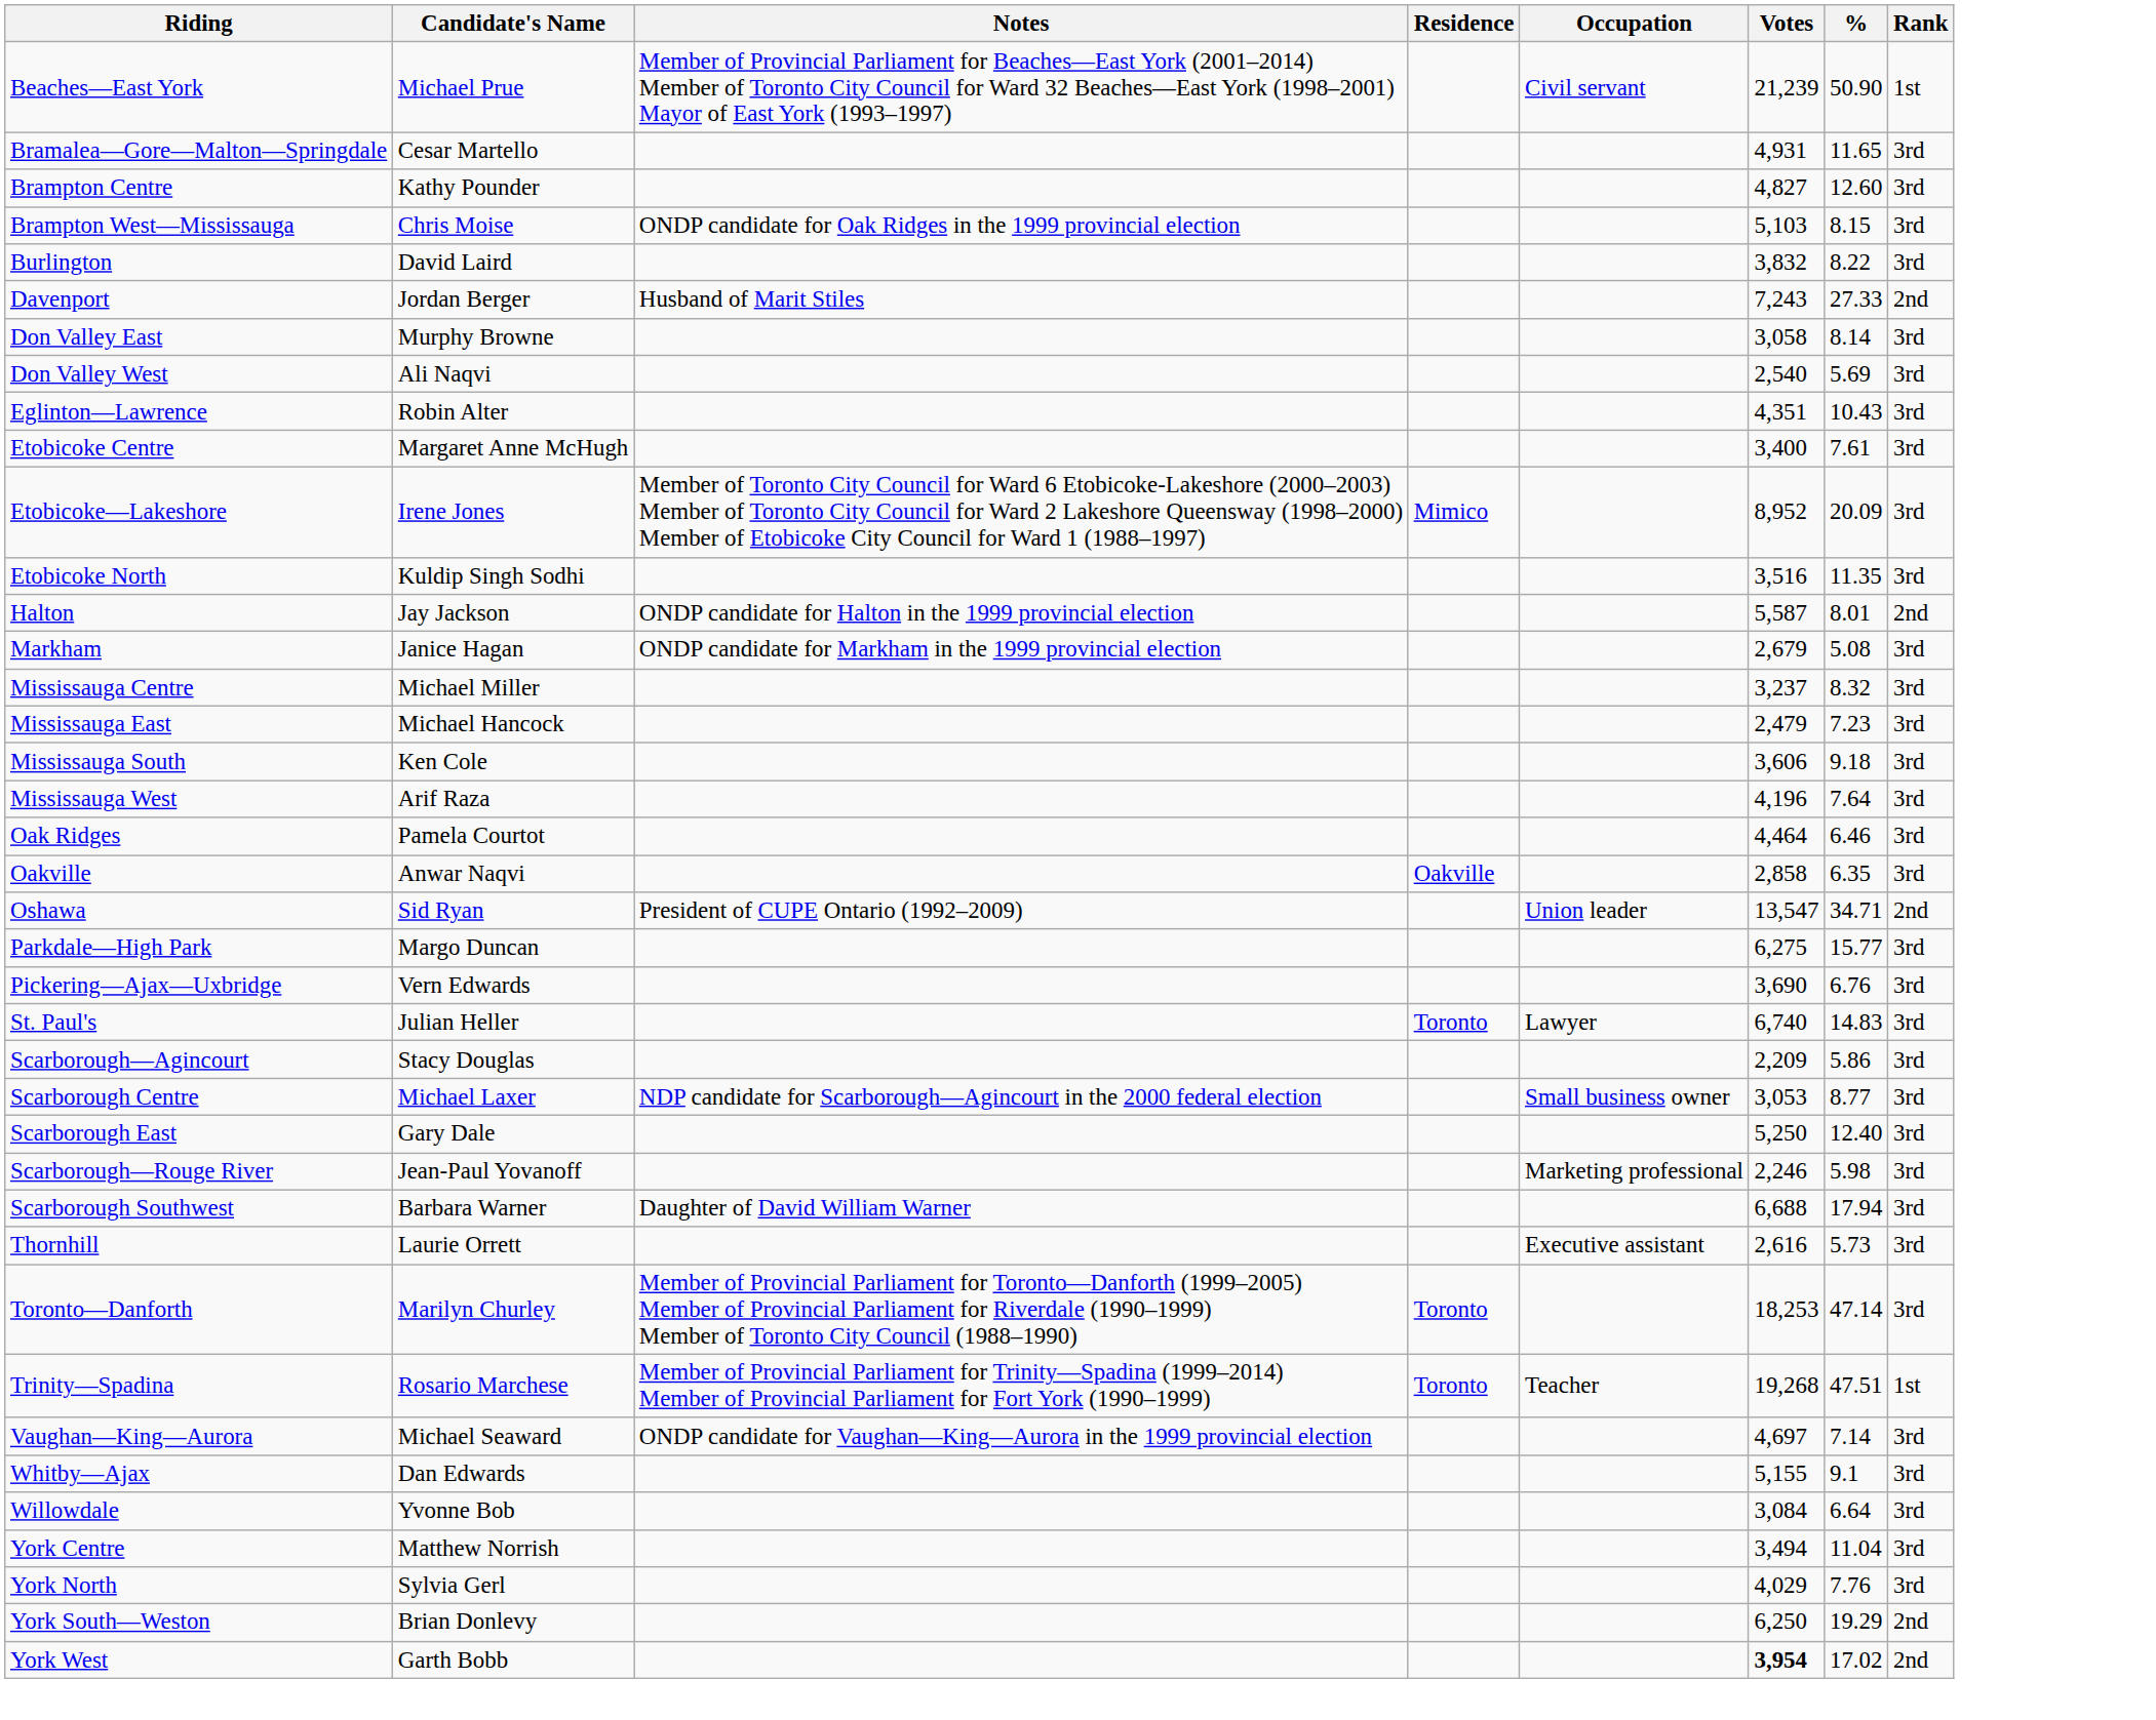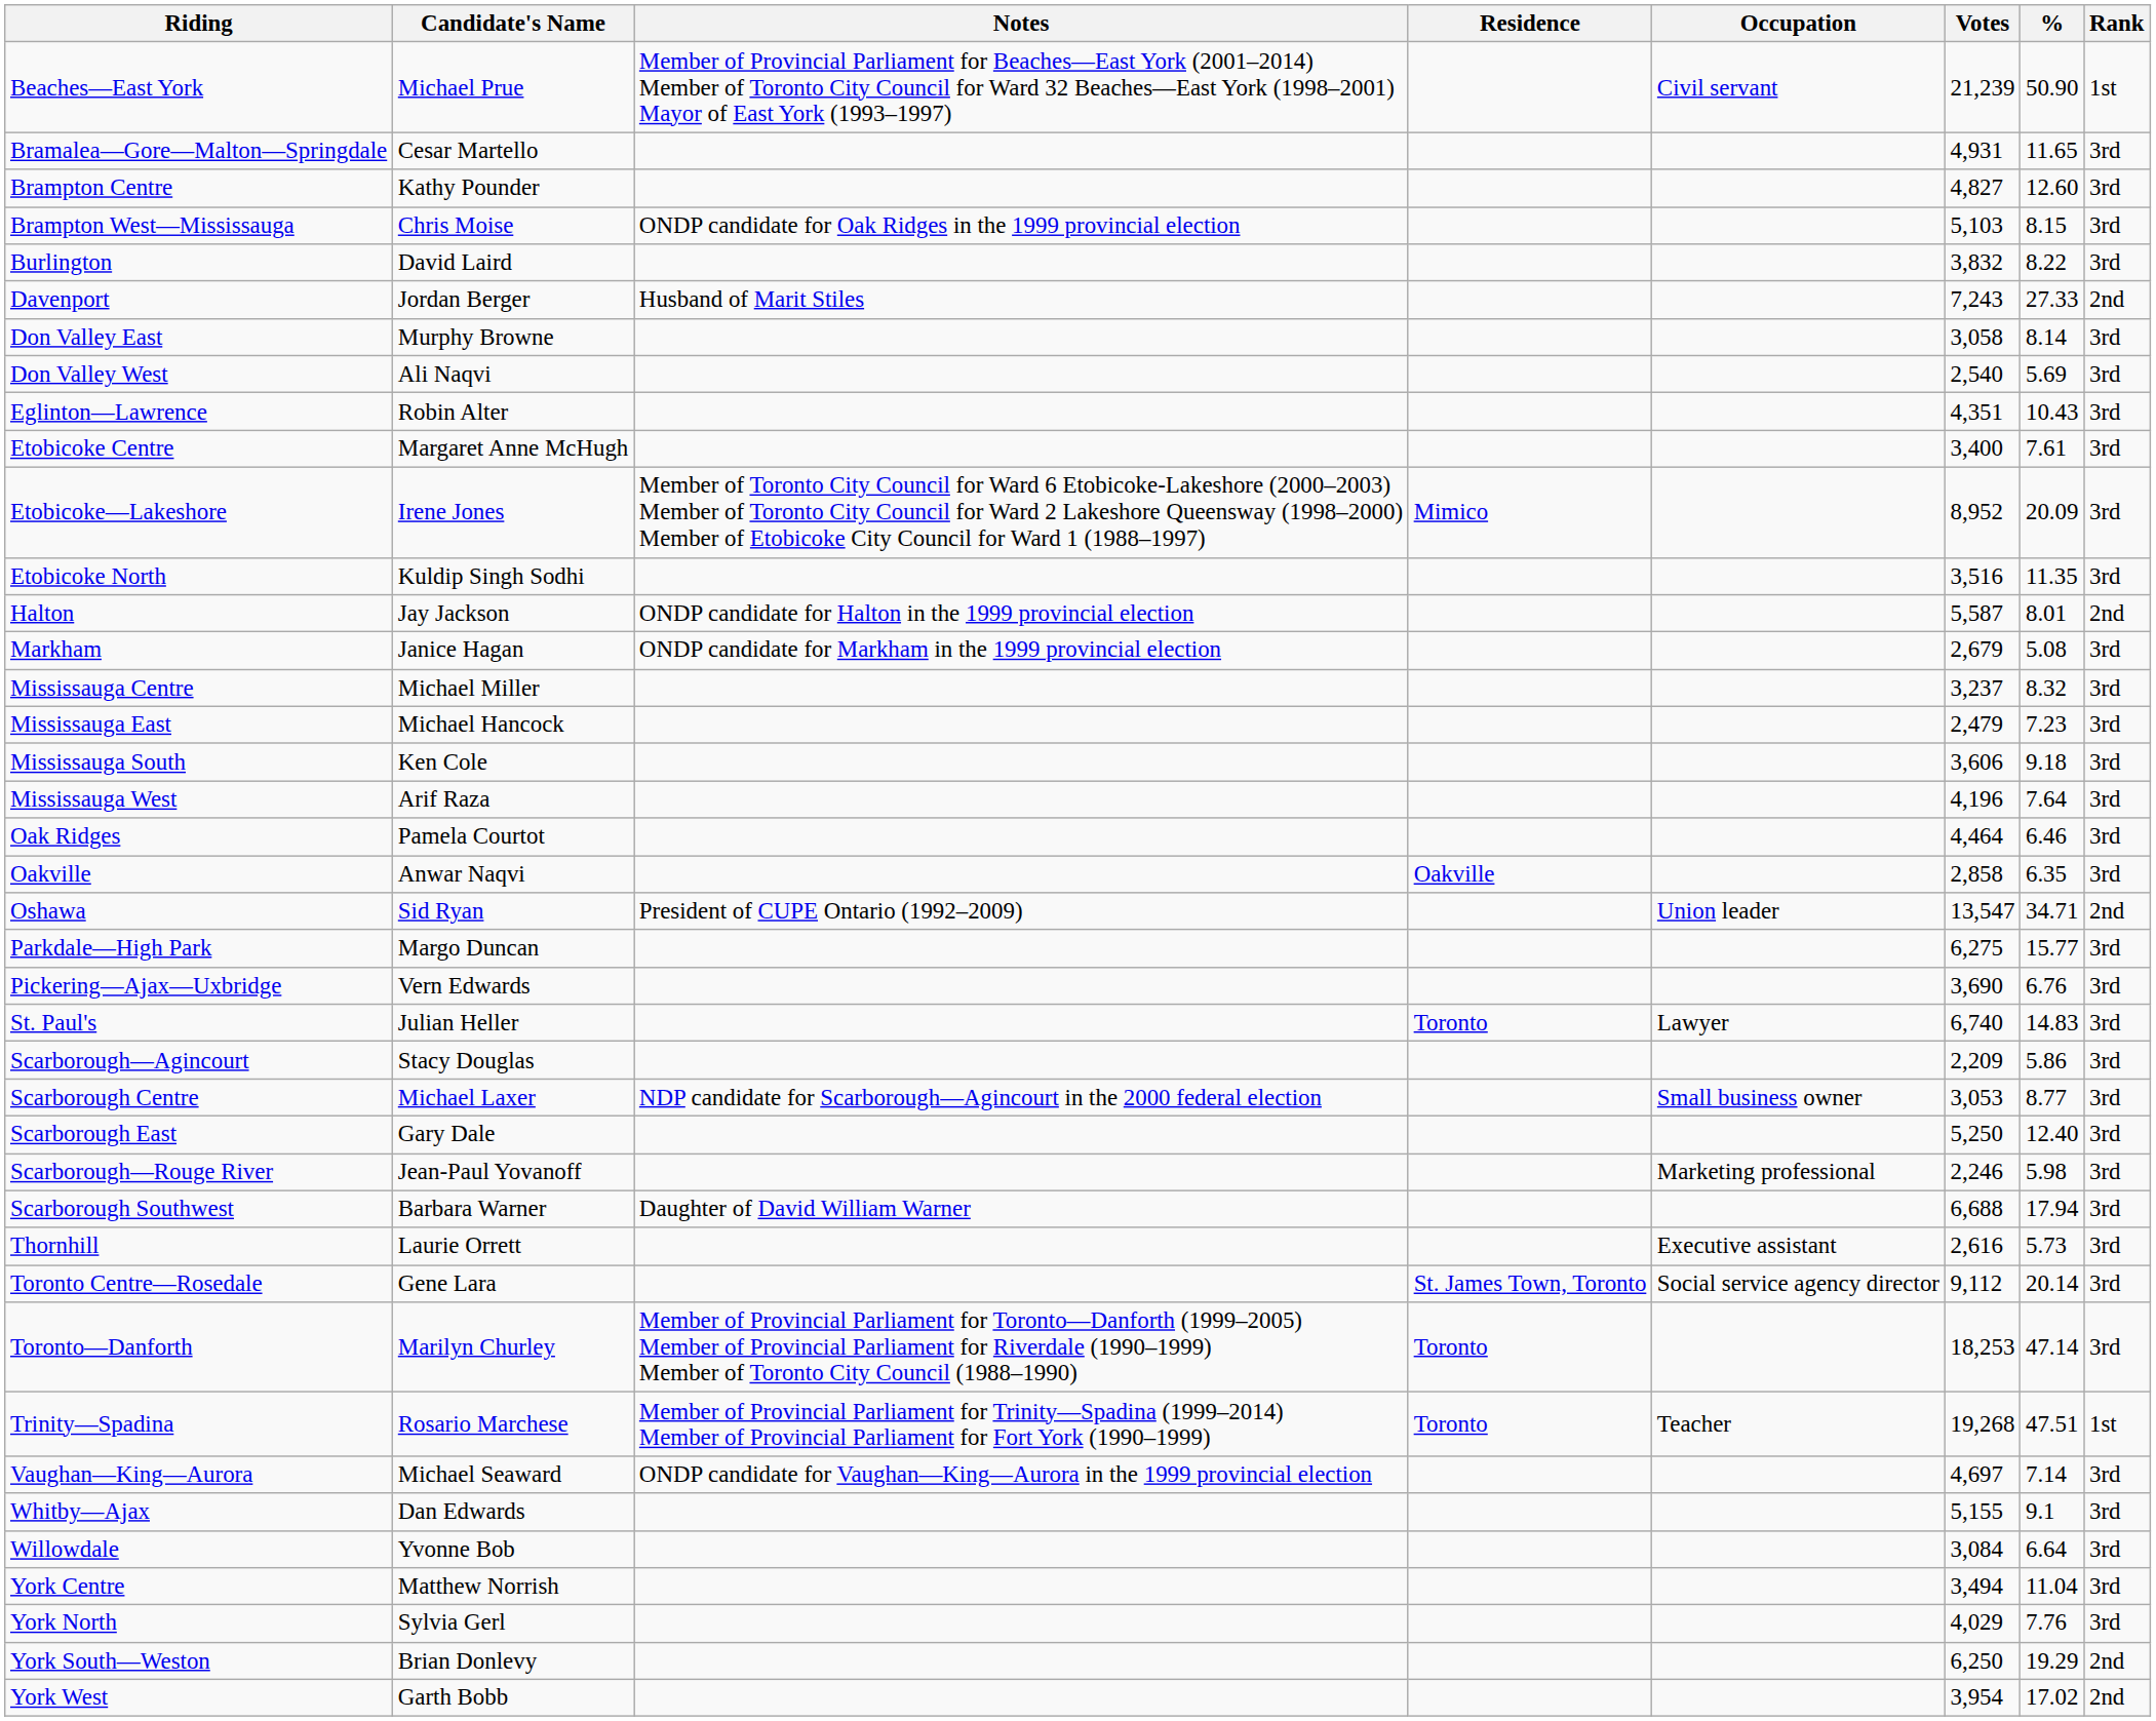 <table class="wikitable sortable">
 <tr>
 <th>Riding<br></th>
 <th>Candidate's Name</th>
 <th>Notes</th>
 <th>Residence</th>
 <th>Occupation</th>
 <th>Votes</th>
 <th>%</th>
 <th>Rank</th>
 </tr>
 <tr>
 <td><a href='#'>Beaches—East York</a></td>
 <td><a href='#'>Michael Prue</a></td>
 <td><a href='#'>Member of Provincial Parliament</a> for <a href='#'>Beaches—East York</a>  (2001–2014) <br> Member of <a href='#'>Toronto City Council</a> for Ward 32 Beaches—East York (1998–2001) <br> <a href='#'>Mayor</a> of <a href='#'>East York</a> (1993–1997)</td>
 <td></td>
 <td><a href='#'>Civil servant</a></td>
 <td>21,239</td>
 <td>50.90</td>
 <td>1st</td>
 </tr>
 <tr>
 <td><a href='#'>Bramalea—Gore—Malton—Springdale</a></td>
 <td>Cesar Martello</td>
 <td></td>
 <td></td>
 <td></td>
 <td>4,931</td>
 <td>11.65</td>
 <td>3rd</td>
 </tr>
 <tr>
 <td><a href='#'>Brampton Centre</a></td>
 <td>Kathy Pounder</td>
 <td></td>
 <td></td>
 <td></td>
 <td>4,827</td>
 <td>12.60</td>
 <td>3rd</td>
 </tr>
 <tr>
 <td><a href='#'>Brampton West—Mississauga</a></td>
 <td><a href='#'>Chris Moise</a></td>
 <td>ONDP candidate for <a href='#'>Oak Ridges</a> in the <a href='#'>1999 provincial election</a></td>
 <td></td>
 <td></td>
 <td>5,103</td>
 <td>8.15</td>
 <td>3rd</td>
 </tr>
 <tr>
 <td><a href='#'>Burlington</a></td>
 <td>David Laird</td>
 <td></td>
 <td></td>
 <td></td>
 <td>3,832</td>
 <td>8.22</td>
 <td>3rd</td>
 </tr>
 <tr>
 <td><a href='#'>Davenport</a></td>
 <td>Jordan Berger</td>
 <td>Husband of <a href='#'>Marit Stiles</a></td>
 <td></td>
 <td></td>
 <td>7,243</td>
 <td>27.33</td>
 <td>2nd</td>
 </tr>
 <tr>
 <td><a href='#'>Don Valley East</a></td>
 <td>Murphy Browne</td>
 <td></td>
 <td></td>
 <td></td>
 <td>3,058</td>
 <td>8.14</td>
 <td>3rd</td>
 </tr>
 <tr>
 <td><a href='#'>Don Valley West</a></td>
 <td>Ali Naqvi</td>
 <td></td>
 <td></td>
 <td></td>
 <td>2,540</td>
 <td>5.69</td>
 <td>3rd</td>
 </tr>
 <tr>
 <td><a href='#'>Eglinton—Lawrence</a></td>
 <td>Robin Alter</td>
 <td></td>
 <td></td>
 <td></td>
 <td>4,351</td>
 <td>10.43</td>
 <td>3rd</td>
 </tr>
 <tr>
 <td><a href='#'>Etobicoke Centre</a></td>
 <td>Margaret Anne McHugh</td>
 <td></td>
 <td></td>
 <td></td>
 <td>3,400</td>
 <td>7.61</td>
 <td>3rd</td>
 </tr>
 <tr>
 <td><a href='#'>Etobicoke—Lakeshore</a></td>
 <td><a href='#'>Irene Jones</a></td>
 <td>Member of <a href='#'>Toronto City Council</a> for Ward 6 Etobicoke-Lakeshore (2000–2003) <br> Member of <a href='#'>Toronto City Council</a> for Ward 2 Lakeshore Queensway (1998–2000) <br> Member of <a href='#'>Etobicoke</a> City Council for Ward 1 (1988–1997)</td>
 <td><a href='#'>Mimico</a></td>
 <td></td>
 <td>8,952</td>
 <td>20.09</td>
 <td>3rd</td>
 </tr>
 <tr>
 <td><a href='#'>Etobicoke North</a></td>
 <td>Kuldip Singh Sodhi</td>
 <td></td>
 <td></td>
 <td></td>
 <td>3,516</td>
 <td>11.35</td>
 <td>3rd</td>
 </tr>
 <tr>
 <td><a href='#'>Halton</a></td>
 <td>Jay Jackson</td>
 <td>ONDP candidate for <a href='#'>Halton</a> in the <a href='#'>1999 provincial election</a></td>
 <td></td>
 <td></td>
 <td>5,587</td>
 <td>8.01</td>
 <td>2nd</td>
 </tr>
 <tr>
 <td><a href='#'>Markham</a></td>
 <td>Janice Hagan</td>
 <td>ONDP candidate for <a href='#'>Markham</a> in the <a href='#'>1999 provincial election</a></td>
 <td></td>
 <td></td>
 <td>2,679</td>
 <td>5.08</td>
 <td>3rd</td>
 </tr>
 <tr>
 <td><a href='#'>Mississauga Centre</a></td>
 <td>Michael Miller</td>
 <td></td>
 <td></td>
 <td></td>
 <td>3,237</td>
 <td>8.32</td>
 <td>3rd</td>
 </tr>
 <tr>
 <td><a href='#'>Mississauga East</a></td>
 <td>Michael Hancock</td>
 <td></td>
 <td></td>
 <td></td>
 <td>2,479</td>
 <td>7.23</td>
 <td>3rd</td>
 </tr>
 <tr>
 <td><a href='#'>Mississauga South</a></td>
 <td>Ken Cole</td>
 <td></td>
 <td></td>
 <td></td>
 <td>3,606</td>
 <td>9.18</td>
 <td>3rd</td>
 </tr>
 <tr>
 <td><a href='#'>Mississauga West</a></td>
 <td>Arif Raza</td>
 <td></td>
 <td></td>
 <td></td>
 <td>4,196</td>
 <td>7.64</td>
 <td>3rd</td>
 </tr>
 <tr>
 <td><a href='#'>Oak Ridges</a></td>
 <td>Pamela Courtot</td>
 <td></td>
 <td></td>
 <td></td>
 <td>4,464</td>
 <td>6.46</td>
 <td>3rd</td>
 </tr>
 <tr>
 <td><a href='#'>Oakville</a></td>
 <td>Anwar Naqvi</td>
 <td></td>
 <td><a href='#'>Oakville</a></td>
 <td></td>
 <td>2,858</td>
 <td>6.35</td>
 <td>3rd</td>
 </tr>
 <tr>
 <td><a href='#'>Oshawa</a></td>
 <td><a href='#'>Sid Ryan</a></td>
 <td>President of <a href='#'>CUPE</a> Ontario (1992–2009)</td>
 <td></td>
 <td><a href='#'>Union</a> leader</td>
 <td>13,547</td>
 <td>34.71</td>
 <td>2nd</td>
 </tr>
 <tr>
 <td><a href='#'>Parkdale—High Park</a></td>
 <td>Margo Duncan</td>
 <td></td>
 <td></td>
 <td></td>
 <td>6,275</td>
 <td>15.77</td>
 <td>3rd</td>
 </tr>
 <tr>
 <td><a href='#'>Pickering—Ajax—Uxbridge</a></td>
 <td>Vern Edwards</td>
 <td></td>
 <td></td>
 <td></td>
 <td>3,690</td>
 <td>6.76</td>
 <td>3rd</td>
 </tr>
 <tr>
 <td><a href='#'>St. Paul's</a></td>
 <td>Julian Heller</td>
 <td></td>
 <td><a href='#'>Toronto</a></td>
 <td>Lawyer</td>
 <td>6,740</td>
 <td>14.83</td>
 <td>3rd</td>
 </tr>
 <tr>
 <td><a href='#'>Scarborough—Agincourt</a></td>
 <td>Stacy Douglas</td>
 <td></td>
 <td></td>
 <td></td>
 <td>2,209</td>
 <td>5.86</td>
 <td>3rd</td>
 </tr>
 <tr>
 <td><a href='#'>Scarborough Centre</a></td>
 <td><a href='#'>Michael Laxer</a></td>
 <td><a href='#'>NDP</a> candidate for <a href='#'>Scarborough—Agincourt</a> in the <a href='#'>2000 federal election</a></td>
 <td></td>
 <td><a href='#'>Small business</a> owner</td>
 <td>3,053</td>
 <td>8.77</td>
 <td>3rd</td>
 </tr>
 <tr>
 <td><a href='#'>Scarborough East</a></td>
 <td>Gary Dale</td>
 <td></td>
 <td></td>
 <td></td>
 <td>5,250</td>
 <td>12.40</td>
 <td>3rd</td>
 </tr>
 <tr>
 <td><a href='#'>Scarborough—Rouge River</a></td>
 <td>Jean-Paul Yovanoff</td>
 <td></td>
 <td></td>
 <td>Marketing professional</td>
 <td>2,246</td>
 <td>5.98</td>
 <td>3rd</td>
 </tr>
 <tr>
 <td><a href='#'>Scarborough Southwest</a></td>
 <td>Barbara Warner</td>
 <td>Daughter of <a href='#'>David William Warner</a></td>
 <td></td>
 <td></td>
 <td>6,688</td>
 <td>17.94</td>
 <td>3rd</td>
 </tr>
 <tr>
 <td><a href='#'>Thornhill</a></td>
 <td>Laurie Orrett</td>
 <td></td>
 <td></td>
 <td>Executive assistant</td>
 <td>2,616</td>
 <td>5.73</td>
 <td>3rd</td>
 </tr>
 <tr>
+<td><a href='#'>Toronto Centre—Rosedale</a></td>
+<td>Gene Lara</td>
+<td></td>
+<td><a href='#'>St. James Town, Toronto</a></td>
+<td>Social service agency director</td>
+<td>9,112</td>
+<td>20.14</td>
+<td>3rd</td>
+</tr>
+<tr>
 <td><a href='#'>Toronto—Danforth</a></td>
 <td><a href='#'>Marilyn Churley</a></td>
 <td><a href='#'>Member of Provincial Parliament</a> for <a href='#'>Toronto—Danforth</a> (1999–2005) <br> <a href='#'>Member of Provincial Parliament</a> for <a href='#'>Riverdale</a> (1990–1999) <br> Member of <a href='#'>Toronto City Council</a> (1988–1990)</td>
 <td><a href='#'>Toronto</a></td>
 <td></td>
 <td>18,253</td>
 <td>47.14</td>
 <td>3rd</td>
 </tr>
 <tr>
 <td><a href='#'>Trinity—Spadina</a></td>
 <td><a href='#'>Rosario Marchese</a></td>
 <td><a href='#'>Member of Provincial Parliament</a> for <a href='#'>Trinity—Spadina</a> (1999–2014) <br> <a href='#'>Member of Provincial Parliament</a> for <a href='#'>Fort York</a> (1990–1999)</td>
 <td><a href='#'>Toronto</a></td>
 <td>Teacher</td>
 <td>19,268</td>
 <td>47.51</td>
 <td>1st</td>
 </tr>
 <tr>
 <td><a href='#'>Vaughan—King—Aurora</a></td>
 <td>Michael Seaward</td>
 <td>ONDP candidate for <a href='#'>Vaughan—King—Aurora</a> in the <a href='#'>1999 provincial election</a></td>
 <td></td>
 <td></td>
 <td>4,697</td>
 <td>7.14</td>
 <td>3rd</td>
 </tr>
 <tr>
 <td><a href='#'>Whitby—Ajax</a></td>
 <td>Dan Edwards</td>
 <td></td>
 <td></td>
 <td></td>
 <td>5,155</td>
 <td>9.1</td>
 <td>3rd</td>
 </tr>
 <tr>
 <td><a href='#'>Willowdale</a></td>
 <td>Yvonne Bob</td>
 <td></td>
 <td></td>
 <td></td>
 <td>3,084</td>
 <td>6.64</td>
 <td>3rd</td>
 </tr>
 <tr>
 <td><a href='#'>York Centre</a></td>
 <td>Matthew Norrish</td>
 <td></td>
 <td></td>
 <td></td>
 <td>3,494</td>
 <td>11.04</td>
 <td>3rd</td>
 </tr>
 <tr>
 <td><a href='#'>York North</a></td>
 <td>Sylvia Gerl</td>
 <td></td>
 <td></td>
 <td></td>
 <td>4,029</td>
 <td>7.76</td>
 <td>3rd</td>
 </tr>
 <tr>
 <td><a href='#'>York South—Weston</a></td>
 <td>Brian Donlevy</td>
 <td></td>
 <td></td>
 <td></td>
 <td>6,250</td>
 <td>19.29</td>
 <td>2nd</td>
 </tr>
 <tr>
 <td><a href='#'>York West</a></td>
 <td>Garth Bobb</td>
 <td></td>
 <td></td>
 <td></td>
-<td><strong>3,954</strong></td>
+<td>3,954</td>
 <td>17.02</td>
 <td>2nd</td>
 </tr>
 </table>
